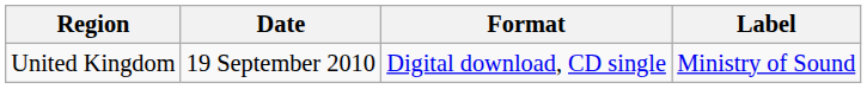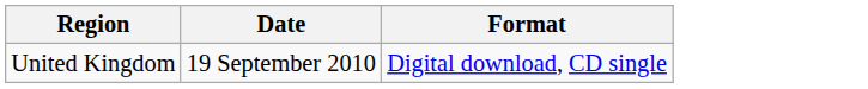 <table class="wikitable">
 <tr>
 <th>Region</th>
 <th>Date</th>
 <th>Format</th>
-<th>Label</th>
 </tr>
 <tr>
 <td>United Kingdom</td>
 <td>19 September 2010</td>
 <td><a href='#'>Digital download</a>, <a href='#'>CD single</a></td>
-<td><a href='#'>Ministry of Sound</a></td>
 </tr>
 </table>
